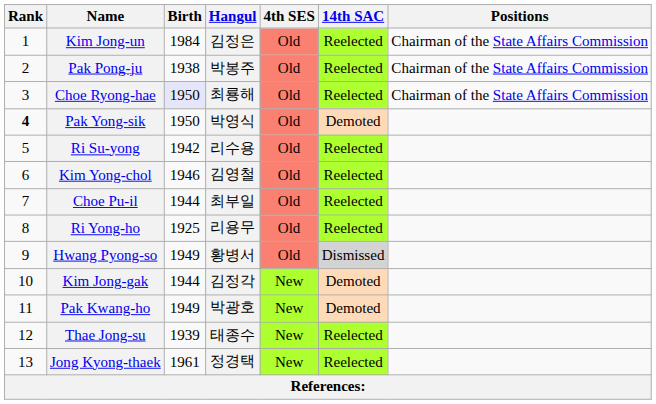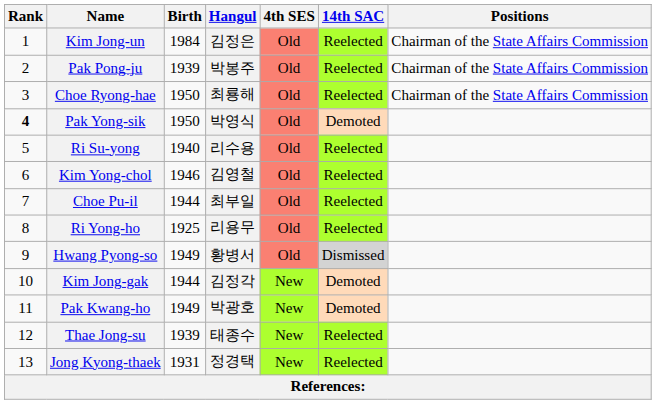 <table class="wikitable sortable">
 <tr>
 <th>Rank</th>
 <th>Name</th>
 <th>Birth</th>
 <th class="unsortable"><a href='#'>Hangul</a></th>
 <th>4th SES</th>
 <th><a href='#'>14th SAC</a></th>
 <th>Positions</th>
 </tr>
 <tr>
 <td align="center">1</td>
 <th align="center" scope="row" style="font-weight:normal;"><a href='#'>Kim Jong-un</a></th>
 <td align="center">1984</td>
 <th align="center" scope="row" style="font-weight:normal;">김정은</th>
 <td style="background: Salmon" align="center">Old</td>
 <td align="center" style="background: GreenYellow">Reelected</td>
 <td>Chairman of the <a href='#'>State Affairs Commission</a></td>
 </tr>
 <tr>
 <td align="center">2</td>
 <th align="center" scope="row" style="font-weight:normal;"><a href='#'>Pak Pong-ju</a></th>
-<td align="center">1938</td>
+<td align="center">1939</td>
 <th align="center" scope="row" style="font-weight:normal;">박봉주</th>
 <td style="background: Salmon" align="center">Old</td>
 <td align="center" style="background: GreenYellow">Reelected</td>
 <td>Chairman of the <a href='#'>State Affairs Commission</a></td>
 </tr>
 <tr>
 <td align="center">3</td>
 <th align="center" scope="row" style="font-weight:normal;"><a href='#'>Choe Ryong-hae</a></th>
-<td align="center" style="background: lavender;">1950</td>
+<td align="center">1950</td>
 <th align="center" scope="row" style="font-weight:normal;">최룡해</th>
 <td style="background: Salmon" align="center">Old</td>
 <td align="center" style="background: GreenYellow">Reelected</td>
 <td>Chairman of the <a href='#'>State Affairs Commission</a></td>
 </tr>
 <tr>
 <td align="center"><strong>4</strong></td>
 <th align="center" scope="row" style="font-weight:normal;"><a href='#'>Pak Yong-sik</a></th>
 <td align="center">1950</td>
 <th align="center" scope="row" style="font-weight:normal;">박영식</th>
 <td style="background: Salmon" align="center">Old</td>
 <td style="background: PeachPuff" align="center">Demoted</td>
 <td></td>
 </tr>
 <tr>
 <td align="center">5</td>
 <th align="center" scope="row" style="font-weight:normal;"><a href='#'>Ri Su-yong</a></th>
-<td align="center">1942</td>
+<td align="center">1940</td>
 <th align="center" scope="row" style="font-weight:normal;">리수용</th>
 <td style="background: Salmon" align="center">Old</td>
 <td align="center" style="background: GreenYellow">Reelected</td>
 <td></td>
 </tr>
 <tr>
 <td align="center">6</td>
 <th align="center" scope="row" style="font-weight:normal;"><a href='#'>Kim Yong-chol</a></th>
 <td align="center">1946</td>
 <th align="center" scope="row" style="font-weight:normal;">김영철</th>
 <td style="background: Salmon" align="center">Old</td>
 <td align="center" style="background: GreenYellow">Reelected</td>
 <td></td>
 </tr>
 <tr>
 <td align="center">7</td>
 <th align="center" scope="row" style="font-weight:normal;"><a href='#'>Choe Pu-il</a></th>
 <td align="center">1944</td>
 <th align="center" scope="row" style="font-weight:normal;">최부일</th>
 <td style="background: Salmon" align="center">Old</td>
 <td align="center" style="background: GreenYellow">Reelected</td>
 <td></td>
 </tr>
 <tr>
 <td align="center">8</td>
 <th align="center" scope="row" style="font-weight:normal;"><a href='#'>Ri Yong-ho</a></th>
 <td align="center">1925</td>
 <th align="center" scope="row" style="font-weight:normal;">리용무</th>
 <td style="background: Salmon" align="center">Old</td>
 <td align="center" style="background: GreenYellow">Reelected</td>
 <td></td>
 </tr>
 <tr>
 <td align="center">9</td>
 <th align="center" scope="row" style="font-weight:normal;"><a href='#'>Hwang Pyong-so</a></th>
 <td align="center">1949</td>
 <th align="center" scope="row" style="font-weight:normal;">황병서</th>
 <td style="background: Salmon" align="center">Old</td>
 <td data-sort-value="1" align="center" style="background: LightGray">Dismissed</td>
 <td></td>
 </tr>
 <tr>
 <td align="center">10</td>
 <th align="center" scope="row" style="font-weight:normal;"><a href='#'>Kim Jong-gak</a></th>
 <td align="center">1944</td>
 <th align="center" scope="row" style="font-weight:normal;">김정각</th>
 <td align="center" style="background: GreenYellow">New</td>
 <td style="background: PeachPuff" align="center">Demoted</td>
 <td></td>
 </tr>
 <tr>
 <td align="center">11</td>
 <th align="center" scope="row" style="font-weight:normal;"><a href='#'>Pak Kwang-ho</a></th>
 <td align="center">1949</td>
 <th align="center" scope="row" style="font-weight:normal;">박광호</th>
 <td align="center" style="background: GreenYellow">New</td>
 <td style="background: PeachPuff" align="center">Demoted</td>
 <td></td>
 </tr>
 <tr>
 <td align="center">12</td>
 <th align="center" scope="row" style="font-weight:normal;"><a href='#'>Thae Jong-su</a></th>
 <td align="center">1939</td>
 <th align="center" scope="row" style="font-weight:normal;">태종수</th>
 <td align="center" style="background: GreenYellow">New</td>
 <td align="center" style="background: GreenYellow">Reelected</td>
 <td></td>
 </tr>
 <tr>
 <td align="center">13</td>
 <th align="center" scope="row" style="font-weight:normal;"><a href='#'>Jong Kyong-thaek</a></th>
-<td align="center">1961</td>
+<td align="center">1931</td>
 <th align="center" scope="row" style="font-weight:normal;">정경택</th>
 <td align="center" style="background: GreenYellow">New</td>
 <td align="center" style="background: GreenYellow">Reelected</td>
 <td></td>
 </tr>
 <tr>
 <th colspan="7" unsortable><strong>References:</strong><br></th>
 </tr>
 </table>
